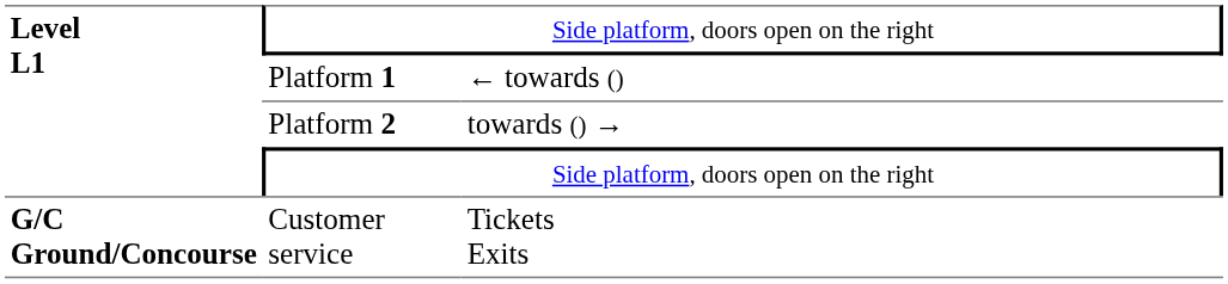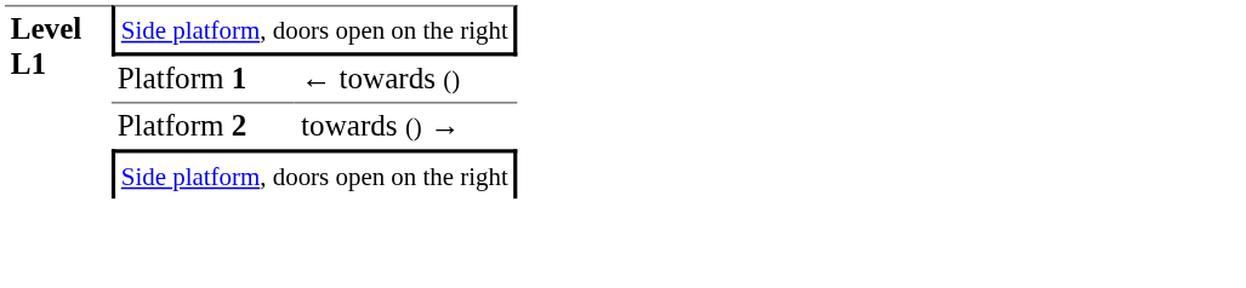 <table table border=0 cellspacing=0 cellpadding=3>
 <tr>
 <td style="border-top:solid 1px gray;" rowspan=4 width=50 valign=top><strong>Level<br>L1</strong></td>
 <td style="border-top:solid 1px gray;border-right:solid 2px black;border-left:solid 2px black;border-bottom:solid 2px black;text-align:center;" colspan=2><small><a href='#'>Side platform</a>, doors open on the right</small></td>
 </tr>
 <tr>
 <td>Platform <span><strong>1</strong></span></td>
 <td>←  towards  <small>()</small></td>
 </tr>
 <tr>
 <td style="border-top:solid 1px gray;">Platform <span><strong>2</strong></span></td>
 <td style="border-top:solid 1px gray;"> towards  <small>()</small> →</td>
 </tr>
 <tr>
 <td style="border-top:solid 2px black;border-right:solid 2px black;border-left:solid 2px black;text-align:center;" colspan=2><small><a href='#'>Side platform</a>, doors open on the right</small></td>
 </tr>
-<tr>
-<td style="border-bottom:solid 1px gray;border-top:solid 1px gray;" width=50 valign=top><strong>G/C<br>Ground/Concourse</strong></td>
-<td style="border-top:solid 1px gray;border-bottom:solid 1px gray;" width=100 valign=top>Customer service</td>
-<td style="border-top:solid 1px gray;border-bottom:solid 1px gray;" width=400 valign=top>Tickets<br>Exits</td>
-</tr>
 </table>
